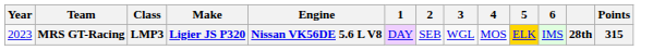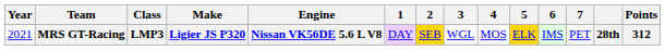 <table class="wikitable" style="text-align:center; font-size:85%">
 <tr>
 <th>Year</th>
 <th>Team</th>
 <th>Class</th>
 <th>Make</th>
 <th>Engine</th>
 <th>1</th>
 <th>2</th>
 <th>3</th>
 <th>4</th>
 <th>5</th>
 <th>6</th>
+<th>7</th>
 <th></th>
 <th>Points</th>
 </tr>
 <tr>
-<td><a href='#'>2023</a></td>
+<td><a href='#'>2021</a></td>
 <th nowrap>MRS GT-Racing</th>
 <th>LMP3</th>
 <th nowrap><a href='#'>Ligier JS P320</a></th>
 <th nowrap><a href='#'>Nissan VK56DE</a> 5.6 L V8</th>
 <td style="background:#EFCFFF;"><a href='#'>DAY</a><br></td>
-<td><a href='#'>SEB</a><br></td>
+<td style="background: gold;"><a href='#'>SEB</a><br></td>
 <td><a href='#'>WGL</a><br></td>
 <td><a href='#'>MOS</a><br></td>
 <td style="background: gold;"><a href='#'>ELK</a><br></td>
 <td style="background:#DFFFDF;"><a href='#'>IMS</a><br></td>
+<td><a href='#'>PET</a><br></td>
 <th>28th</th>
-<th>315</th>
+<th>312</th>
 </tr>
 </table>
